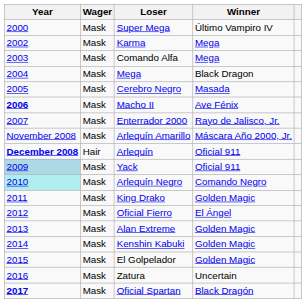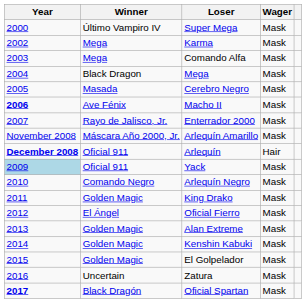 <table text-align: left;" class="wikitable sortable">
 <tr>
 <th>Year</th>
+<th>Winner</th>
+<th>Loser</th>
 <th>Wager</th>
-<th>Loser</th>
-<th>Winner</th>
 <th class="unsortable"></th>
 </tr>
 <tr>
 <td><a href='#'>2000</a></td>
+<td>Último Vampiro IV</td>
+<td><a href='#'>Super Mega</a></td>
 <td>Mask</td>
-<td><a href='#'>Super Mega</a></td>
-<td>Último Vampiro IV</td>
 <td></td>
 </tr>
 <tr>
 <td><a href='#'>2002</a></td>
+<td><a href='#'>Mega</a></td>
+<td><a href='#'>Karma</a></td>
 <td>Mask</td>
-<td><a href='#'>Karma</a></td>
-<td><a href='#'>Mega</a></td>
 <td></td>
 </tr>
 <tr>
 <td><a href='#'>2003</a></td>
+<td><a href='#'>Mega</a></td>
+<td>Comando Alfa</td>
 <td>Mask</td>
-<td>Comando Alfa</td>
-<td><a href='#'>Mega</a></td>
 <td></td>
 </tr>
 <tr>
 <td><a href='#'>2004</a></td>
+<td>Black Dragon</td>
+<td><a href='#'>Mega</a></td>
 <td>Mask</td>
-<td><a href='#'>Mega</a></td>
-<td>Black Dragon</td>
 <td></td>
 </tr>
 <tr>
 <td><a href='#'>2005</a></td>
+<td><a href='#'>Masada</a></td>
+<td><a href='#'>Cerebro Negro</a></td>
 <td>Mask</td>
-<td><a href='#'>Cerebro Negro</a></td>
-<td><a href='#'>Masada</a></td>
 <td></td>
 </tr>
 <tr>
 <td><strong><a href='#'>2006</a></strong></td>
+<td><a href='#'>Ave Fénix</a></td>
+<td><a href='#'>Macho II</a></td>
 <td>Mask</td>
-<td><a href='#'>Macho II</a></td>
-<td><a href='#'>Ave Fénix</a></td>
 <td></td>
 </tr>
 <tr>
 <td><a href='#'>2007</a></td>
+<td><a href='#'>Rayo de Jalisco, Jr.</a></td>
+<td><a href='#'>Enterrador 2000</a></td>
 <td>Mask</td>
-<td><a href='#'>Enterrador 2000</a></td>
-<td><a href='#'>Rayo de Jalisco, Jr.</a></td>
 <td></td>
 </tr>
 <tr>
 <td><a href='#'>November 2008</a></td>
+<td><a href='#'>Máscara Año 2000, Jr.</a></td>
+<td><a href='#'>Arlequín Amarillo</a></td>
 <td>Mask</td>
-<td><a href='#'>Arlequín Amarillo</a></td>
-<td><a href='#'>Máscara Año 2000, Jr.</a></td>
 <td></td>
 </tr>
 <tr>
 <td><strong><a href='#'>December 2008</a></strong></td>
+<td><a href='#'>Oficial 911</a></td>
+<td><a href='#'>Arlequín</a></td>
 <td>Hair</td>
-<td><a href='#'>Arlequín</a></td>
-<td><a href='#'>Oficial 911</a></td>
 <td></td>
 </tr>
 <tr>
 <td style="background: lightblue;"><a href='#'>2009</a></td>
+<td><a href='#'>Oficial 911</a></td>
+<td><a href='#'>Yack</a></td>
 <td>Mask</td>
-<td><a href='#'>Yack</a></td>
-<td><a href='#'>Oficial 911</a></td>
 <td></td>
 </tr>
 <tr>
-<td style="background: paleturquoise;"><a href='#'>2010</a></td>
+<td><a href='#'>2010</a></td>
+<td><a href='#'>Comando Negro</a></td>
+<td><a href='#'>Arlequín Negro</a></td>
 <td>Mask</td>
-<td><a href='#'>Arlequín Negro</a></td>
-<td><a href='#'>Comando Negro</a></td>
 <td></td>
 </tr>
 <tr>
 <td><a href='#'>2011</a></td>
+<td><a href='#'>Golden Magic</a></td>
+<td><a href='#'>King Drako</a></td>
 <td>Mask</td>
-<td><a href='#'>King Drako</a></td>
-<td><a href='#'>Golden Magic</a></td>
 <td></td>
 </tr>
 <tr>
 <td><a href='#'>2012</a></td>
+<td><a href='#'>El Ángel</a></td>
+<td><a href='#'>Oficial Fierro</a></td>
 <td>Mask</td>
-<td><a href='#'>Oficial Fierro</a></td>
-<td><a href='#'>El Ángel</a></td>
 <td></td>
 </tr>
 <tr>
 <td><a href='#'>2013</a></td>
+<td><a href='#'>Golden Magic</a></td>
+<td><a href='#'>Alan Extreme</a></td>
 <td>Mask</td>
-<td><a href='#'>Alan Extreme</a></td>
-<td><a href='#'>Golden Magic</a></td>
 <td></td>
 </tr>
 <tr>
 <td><a href='#'>2014</a></td>
+<td><a href='#'>Golden Magic</a></td>
+<td><a href='#'>Kenshin Kabuki</a></td>
 <td>Mask</td>
-<td><a href='#'>Kenshin Kabuki</a></td>
-<td><a href='#'>Golden Magic</a></td>
 <td></td>
 </tr>
 <tr>
 <td><a href='#'>2015</a></td>
+<td><a href='#'>Golden Magic</a></td>
+<td>El Golpelador</td>
 <td>Mask</td>
-<td>El Golpelador</td>
-<td><a href='#'>Golden Magic</a></td>
 <td></td>
 </tr>
 <tr>
 <td><a href='#'>2016</a></td>
+<td>Uncertain</td>
+<td>Zatura</td>
 <td>Mask</td>
-<td>Zatura</td>
-<td>Uncertain</td>
 <td> </td>
 </tr>
 <tr>
 <td><strong><a href='#'>2017</a></strong></td>
+<td><a href='#'>Black Dragón</a></td>
+<td><a href='#'>Oficial Spartan</a></td>
 <td>Mask</td>
-<td><a href='#'>Oficial Spartan</a></td>
-<td><a href='#'>Black Dragón</a></td>
 <td> </td>
 </tr>
 </table>
